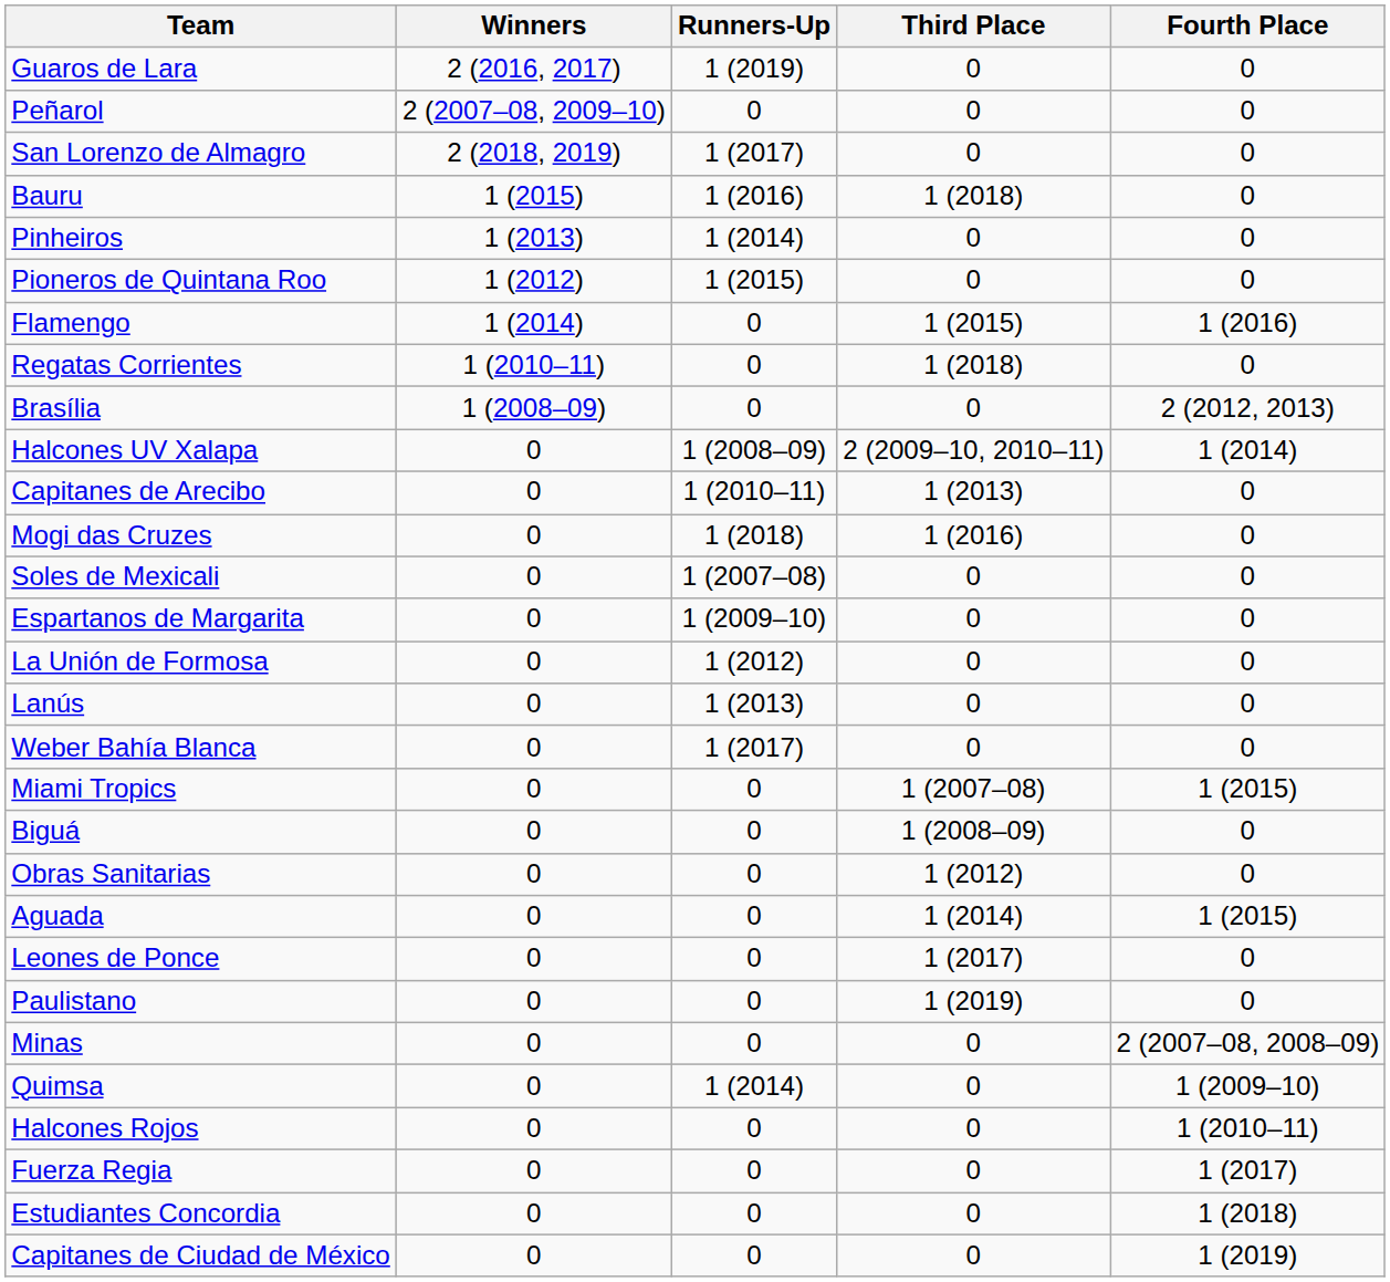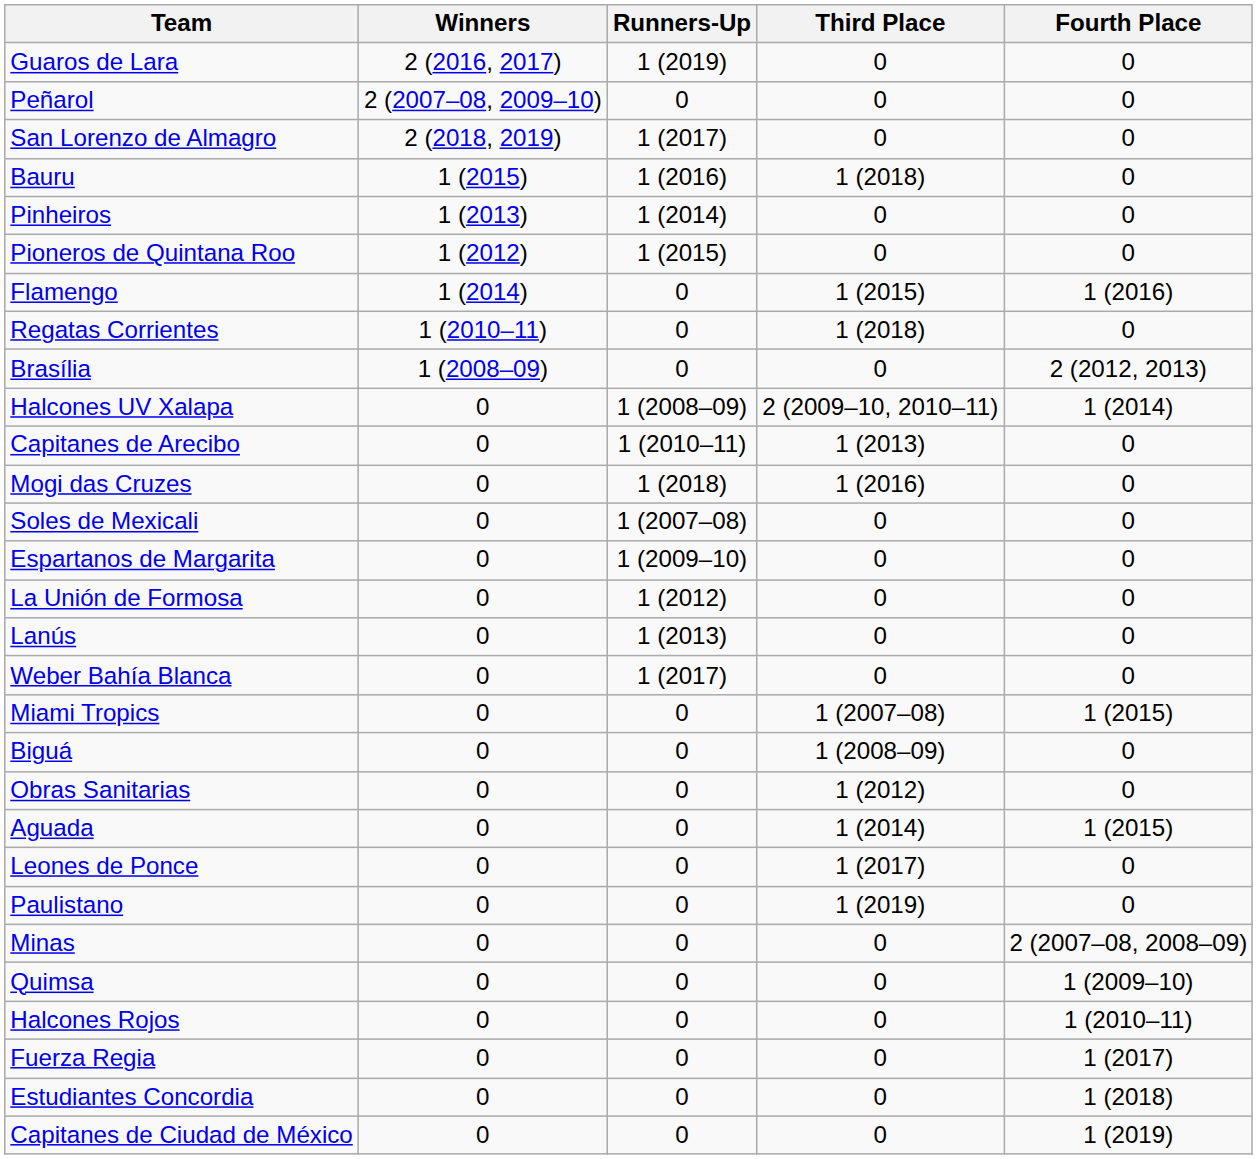 <table class="wikitable sortable">
 <tr>
 <th>Team</th>
 <th>Winners</th>
 <th>Runners-Up</th>
 <th>Third Place</th>
 <th>Fourth Place</th>
 </tr>
 <tr>
 <td> <a href='#'>Guaros de Lara</a></td>
 <td align=center>2 (<a href='#'>2016</a>, <a href='#'>2017</a>)</td>
 <td align=center>1 (2019)</td>
 <td align=center>0</td>
 <td align=center>0</td>
 </tr>
 <tr>
 <td> <a href='#'>Peñarol</a></td>
 <td align=center>2 (<a href='#'>2007–08</a>, <a href='#'>2009–10</a>)</td>
 <td align=center>0</td>
 <td align=center>0</td>
 <td align=center>0</td>
 </tr>
 <tr>
 <td> <a href='#'>San Lorenzo de Almagro</a></td>
 <td align=center>2 (<a href='#'>2018</a>, <a href='#'>2019</a>)</td>
 <td align=center>1 (2017)</td>
 <td align=center>0</td>
 <td align=center>0</td>
 </tr>
 <tr>
 <td> <a href='#'>Bauru</a></td>
 <td align=center>1 (<a href='#'>2015</a>)</td>
 <td align=center>1 (2016)</td>
 <td align=center>1 (2018)</td>
 <td align=center>0</td>
 </tr>
 <tr>
 <td> <a href='#'>Pinheiros</a></td>
 <td align=center>1 (<a href='#'>2013</a>)</td>
 <td align=center>1 (2014)</td>
 <td align=center>0</td>
 <td align=center>0</td>
 </tr>
 <tr>
 <td> <a href='#'>Pioneros de Quintana Roo</a></td>
 <td align=center>1 (<a href='#'>2012</a>)</td>
 <td align=center>1 (2015)</td>
 <td align=center>0</td>
 <td align=center>0</td>
 </tr>
 <tr>
 <td> <a href='#'>Flamengo</a></td>
 <td align=center>1 (<a href='#'>2014</a>)</td>
 <td align=center>0</td>
 <td align=center>1 (2015)</td>
 <td align=center>1 (2016)</td>
 </tr>
 <tr>
 <td> <a href='#'>Regatas Corrientes</a></td>
 <td align=center>1 (<a href='#'>2010–11</a>)</td>
 <td align=center>0</td>
 <td align=center>1 (2018)</td>
 <td align=center>0</td>
 </tr>
 <tr>
 <td> <a href='#'>Brasília</a></td>
 <td align=center>1 (<a href='#'>2008–09</a>)</td>
 <td align=center>0</td>
 <td align=center>0</td>
 <td align=center>2 (2012, 2013)</td>
 </tr>
 <tr>
 <td> <a href='#'>Halcones UV Xalapa</a></td>
 <td align=center>0</td>
 <td align=center>1 (2008–09)</td>
 <td align=center>2 (2009–10, 2010–11)</td>
 <td align=center>1 (2014)</td>
 </tr>
 <tr>
 <td> <a href='#'>Capitanes de Arecibo</a></td>
 <td align=center>0</td>
 <td align=center>1 (2010–11)</td>
 <td align=center>1 (2013)</td>
 <td align=center>0</td>
 </tr>
 <tr>
 <td> <a href='#'>Mogi das Cruzes</a></td>
 <td align=center>0</td>
 <td align=center>1 (2018)</td>
 <td align=center>1 (2016)</td>
 <td align=center>0</td>
 </tr>
 <tr>
 <td> <a href='#'>Soles de Mexicali</a></td>
 <td align=center>0</td>
 <td align=center>1 (2007–08)</td>
 <td align=center>0</td>
 <td align=center>0</td>
 </tr>
 <tr>
 <td> <a href='#'>Espartanos de Margarita</a></td>
 <td align=center>0</td>
 <td align=center>1 (2009–10)</td>
 <td align=center>0</td>
 <td align=center>0</td>
 </tr>
 <tr>
 <td> <a href='#'>La Unión de Formosa</a></td>
 <td align=center>0</td>
 <td align=center>1 (2012)</td>
 <td align=center>0</td>
 <td align=center>0</td>
 </tr>
 <tr>
 <td> <a href='#'>Lanús</a></td>
 <td align=center>0</td>
 <td align=center>1 (2013)</td>
 <td align=center>0</td>
 <td align=center>0</td>
 </tr>
 <tr>
 <td> <a href='#'>Weber Bahía Blanca</a></td>
 <td align=center>0</td>
 <td align=center>1 (2017)</td>
 <td align=center>0</td>
 <td align=center>0</td>
 </tr>
 <tr>
 <td> <a href='#'>Miami Tropics</a></td>
 <td align=center>0</td>
 <td align=center>0</td>
 <td align=center>1 (2007–08)</td>
 <td align=center>1 (2015)</td>
 </tr>
 <tr>
 <td> <a href='#'>Biguá</a></td>
 <td align=center>0</td>
 <td align=center>0</td>
 <td align=center>1 (2008–09)</td>
 <td align=center>0</td>
 </tr>
 <tr>
 <td> <a href='#'>Obras Sanitarias</a></td>
 <td align=center>0</td>
 <td align=center>0</td>
 <td align=center>1 (2012)</td>
 <td align=center>0</td>
 </tr>
 <tr>
 <td> <a href='#'>Aguada</a></td>
 <td align=center>0</td>
 <td align=center>0</td>
 <td align=center>1 (2014)</td>
 <td align=center>1 (2015)</td>
 </tr>
 <tr>
 <td> <a href='#'>Leones de Ponce</a></td>
 <td align=center>0</td>
 <td align=center>0</td>
 <td align=center>1 (2017)</td>
 <td align=center>0</td>
 </tr>
 <tr>
 <td> <a href='#'>Paulistano</a></td>
 <td align=center>0</td>
 <td align=center>0</td>
 <td align=center>1 (2019)</td>
 <td align=center>0</td>
 </tr>
 <tr>
 <td> <a href='#'>Minas</a></td>
 <td align=center>0</td>
 <td align=center>0</td>
 <td align=center>0</td>
 <td align=center>2 (2007–08, 2008–09)</td>
 </tr>
 <tr>
 <td> <a href='#'>Quimsa</a></td>
 <td align=center>0</td>
-<td align=center>1 (2014)</td>
+<td align=center>0</td>
 <td align=center>0</td>
 <td align=center>1 (2009–10)</td>
 </tr>
 <tr>
 <td> <a href='#'>Halcones Rojos</a></td>
 <td align=center>0</td>
 <td align=center>0</td>
 <td align=center>0</td>
 <td align=center>1 (2010–11)</td>
 </tr>
 <tr>
 <td> <a href='#'>Fuerza Regia</a></td>
 <td align=center>0</td>
 <td align=center>0</td>
 <td align=center>0</td>
 <td align=center>1 (2017)</td>
 </tr>
 <tr>
 <td> <a href='#'>Estudiantes Concordia</a></td>
 <td align=center>0</td>
 <td align=center>0</td>
 <td align=center>0</td>
 <td align=center>1 (2018)</td>
 </tr>
 <tr>
 <td> <a href='#'>Capitanes de Ciudad de México</a></td>
 <td align=center>0</td>
 <td align=center>0</td>
 <td align=center>0</td>
 <td align=center>1 (2019)</td>
 </tr>
 </table>
